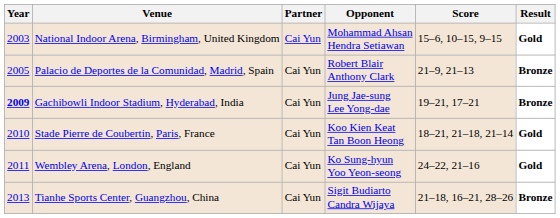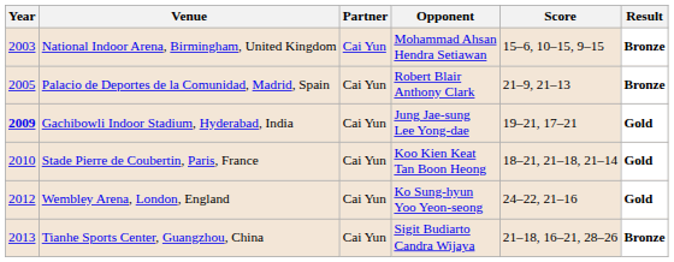 <table class="sortable wikitable" style="font-size: 90%;">
 <tr>
 <th>Year</th>
 <th>Venue</th>
 <th>Partner</th>
 <th>Opponent</th>
 <th>Score</th>
 <th>Result</th>
 </tr>
 <tr style="background:#F3E6D7">
 <td align="center"><a href='#'>2003</a></td>
 <td align="left"><a href='#'>National Indoor Arena</a>, <a href='#'>Birmingham</a>, United Kingdom</td>
 <td align="left"> <a href='#'>Cai Yun</a></td>
 <td align="left"> <a href='#'>Mohammad Ahsan</a><br> <a href='#'>Hendra Setiawan</a></td>
 <td align="left">15–6, 10–15, 9–15</td>
-<td style="text-align:left; background:white"> <strong>Gold</strong></td>
+<td style="text-align:left; background:white"> <strong>Bronze</strong></td>
 </tr>
 <tr style="background:#F3E6D7">
 <td align="center"><a href='#'>2005</a></td>
 <td align="left"><a href='#'>Palacio de Deportes de la Comunidad</a>, <a href='#'>Madrid</a>, Spain</td>
 <td align="left"> Cai Yun</td>
 <td align="left"> <a href='#'>Robert Blair</a><br> <a href='#'>Anthony Clark</a></td>
 <td align="left">21–9, 21–13</td>
 <td style="text-align:left; background:white"> <strong>Bronze</strong></td>
 </tr>
 <tr style="background:#F3E6D7">
 <td align="center"><strong><a href='#'>2009</a></strong></td>
 <td align="left"><a href='#'>Gachibowli Indoor Stadium</a>, <a href='#'>Hyderabad</a>, India</td>
 <td align="left"> Cai Yun</td>
 <td align="left"> <a href='#'>Jung Jae-sung</a><br> <a href='#'>Lee Yong-dae</a></td>
 <td align="left">19–21, 17–21</td>
-<td style="text-align:left; background:white"> <strong>Bronze</strong></td>
+<td style="text-align:left; background:white"> <strong>Gold</strong></td>
 </tr>
 <tr style="background:#F3E6D7">
 <td align="center"><a href='#'>2010</a></td>
 <td align="left"><a href='#'>Stade Pierre de Coubertin</a>, <a href='#'>Paris</a>, France</td>
 <td align="left"> Cai Yun</td>
 <td align="left"> <a href='#'>Koo Kien Keat</a><br> <a href='#'>Tan Boon Heong</a></td>
 <td align="left">18–21, 21–18, 21–14</td>
 <td style="text-align:left; background:white"> <strong>Gold</strong></td>
 </tr>
 <tr style="background:#F3E6D7">
-<td align="center"><a href='#'>2011</a></td>
+<td align="center"><a href='#'>2012</a></td>
 <td align="left"><a href='#'>Wembley Arena</a>, <a href='#'>London</a>, England</td>
 <td align="left"> Cai Yun</td>
 <td align="left"> <a href='#'>Ko Sung-hyun</a><br> <a href='#'>Yoo Yeon-seong</a></td>
 <td align="left">24–22, 21–16</td>
 <td style="text-align:left; background:white"> <strong>Gold</strong></td>
 </tr>
 <tr style="background:#F3E6D7">
 <td align="center"><a href='#'>2013</a></td>
 <td align="left"><a href='#'>Tianhe Sports Center</a>, <a href='#'>Guangzhou</a>, China</td>
 <td align="left"> Cai Yun</td>
 <td align="left"> <a href='#'>Sigit Budiarto</a><br> <a href='#'>Candra Wijaya</a></td>
 <td align="left">21–18, 16–21, 28–26</td>
 <td style="text-align:left; background:white"> <strong>Bronze</strong></td>
 </tr>
 </table>
